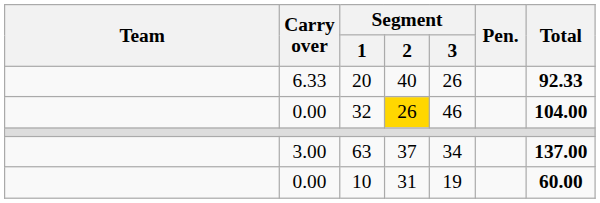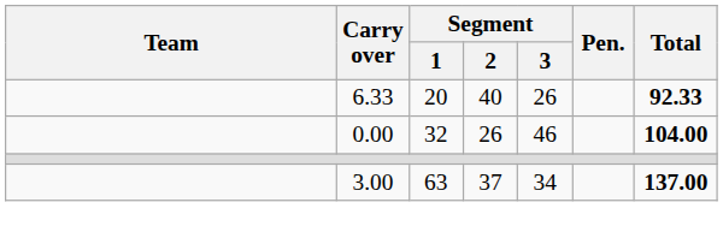 <table class=wikitable style="text-align:center">
 <tr>
 <th rowspan="2" width=220>Team</th>
 <th rowspan=2 width=40>Carry over</th>
 <th colspan=3>Segment</th>
 <th rowspan=2 width=35>Pen.</th>
 <th rowspan=2 width=50>Total</th>
 </tr>
 <tr>
 <th width=30>1</th>
 <th width=30>2</th>
 <th width=30>3</th>
 </tr>
 <tr>
 <td align=left></td>
 <td>6.33</td>
 <td>20</td>
 <td>40</td>
 <td>26</td>
 <td></td>
 <td><strong>92.33</strong></td>
 </tr>
 <tr>
 <td align=left><strong></strong></td>
 <td>0.00</td>
 <td>32</td>
-<td style="background: gold;">26</td>
+<td>26</td>
 <td>46</td>
 <td></td>
 <td><strong>104.00</strong></td>
 </tr>
 <tr style="background:#DDDDDD;">
 <td colspan=7></td>
 </tr>
 <tr>
 <td align=left><strong></strong></td>
 <td>3.00</td>
 <td>63</td>
 <td>37</td>
 <td>34</td>
 <td></td>
 <td><strong>137.00</strong></td>
 </tr>
-<tr>
-<td align=left></td>
-<td>0.00</td>
-<td>10</td>
-<td>31</td>
-<td>19</td>
-<td></td>
-<td><strong>60.00</strong></td>
-</tr>
 </table>
